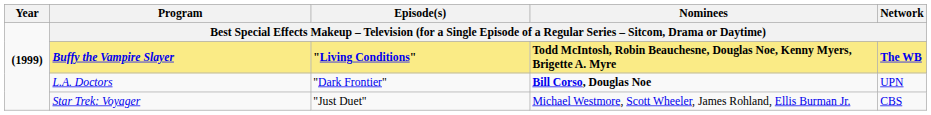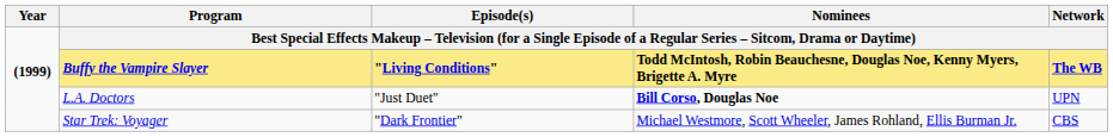 <table class="wikitable" style="width:100%">
 <tr bgcolor="#bebebe">
 <th width="5%">Year</th>
 <th width="30%">Program</th>
 <th width="25%">Episode(s)</th>
 <th width="40%">Nominees</th>
 <th width="5%">Network</th>
 </tr>
 <tr>
 <td rowspan=4 style="text-align:center"><strong>(1999)</strong><br> <br></td>
 <th colspan="4">Best Special Effects Makeup – Television (for a Single Episode of a Regular Series – Sitcom, Drama or Daytime)</th>
 </tr>
 <tr style="background:#FAEB86">
 <td><strong><em><a href='#'>Buffy the Vampire Slayer</a></em></strong></td>
 <td><strong>"<a href='#'>Living Conditions</a>"</strong></td>
 <td><strong>Todd McIntosh, Robin Beauchesne, Douglas Noe, Kenny Myers, Brigette A. Myre</strong></td>
 <td><strong><a href='#'>The WB</a></strong></td>
 </tr>
 <tr>
 <td><em><a href='#'>L.A. Doctors</a></em></td>
-<td>"<a href='#'>Dark Frontier</a>"</td>
+<td>"Just Duet"</td>
 <td><strong><a href='#'>Bill Corso</a>, Douglas Noe</strong></td>
 <td><a href='#'>UPN</a></td>
 </tr>
 <tr>
 <td><em><a href='#'>Star Trek: Voyager</a></em></td>
-<td>"Just Duet"</td>
+<td>"<a href='#'>Dark Frontier</a>"</td>
 <td><a href='#'>Michael Westmore</a>, <a href='#'>Scott Wheeler</a>, James Rohland, <a href='#'>Ellis Burman Jr.</a></td>
 <td><a href='#'>CBS</a></td>
 </tr>
 </table>
